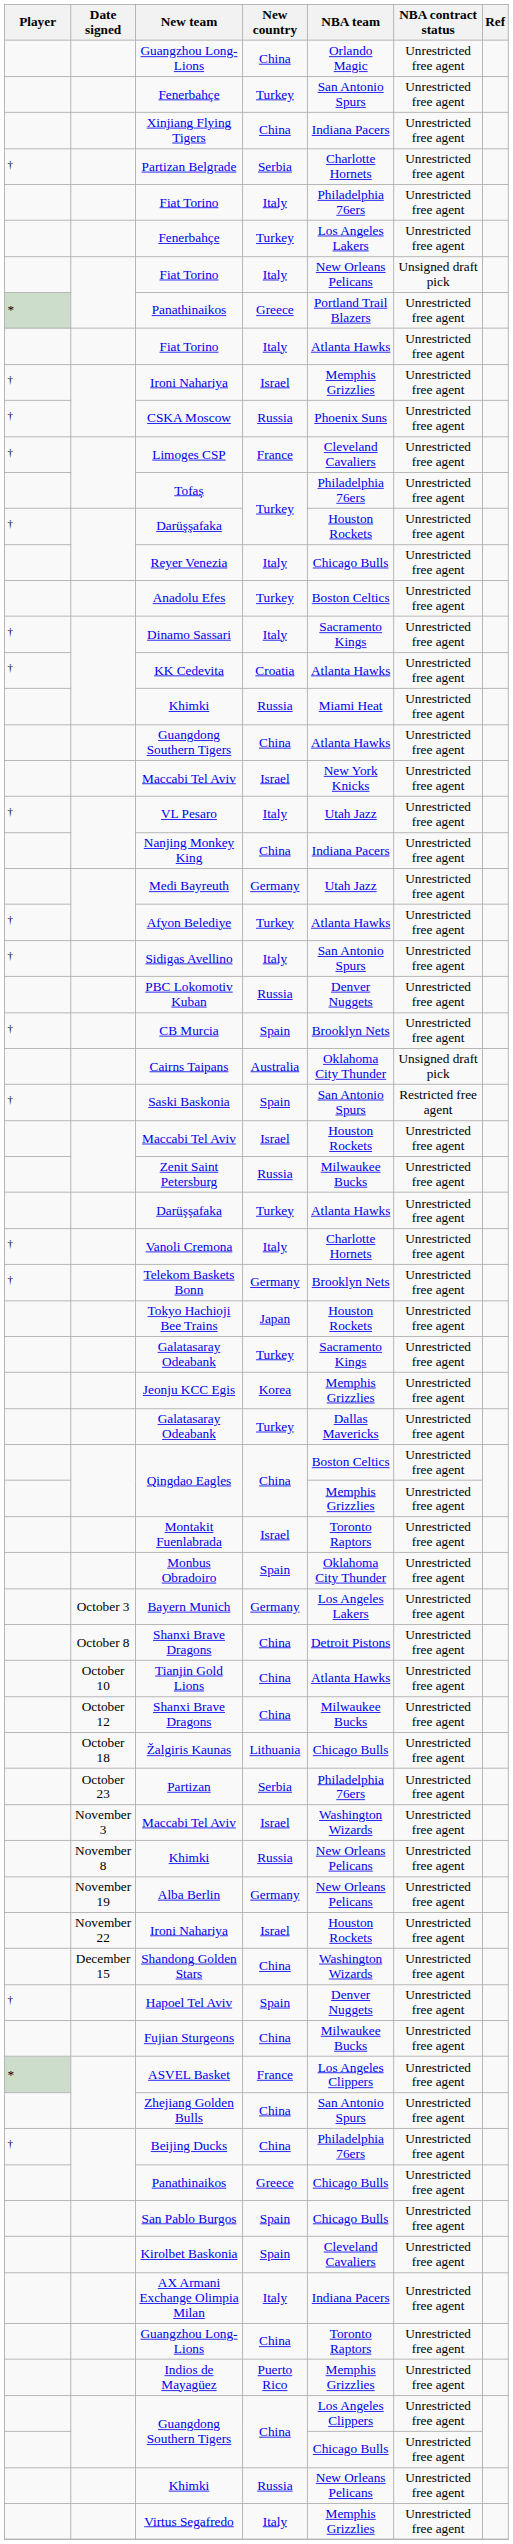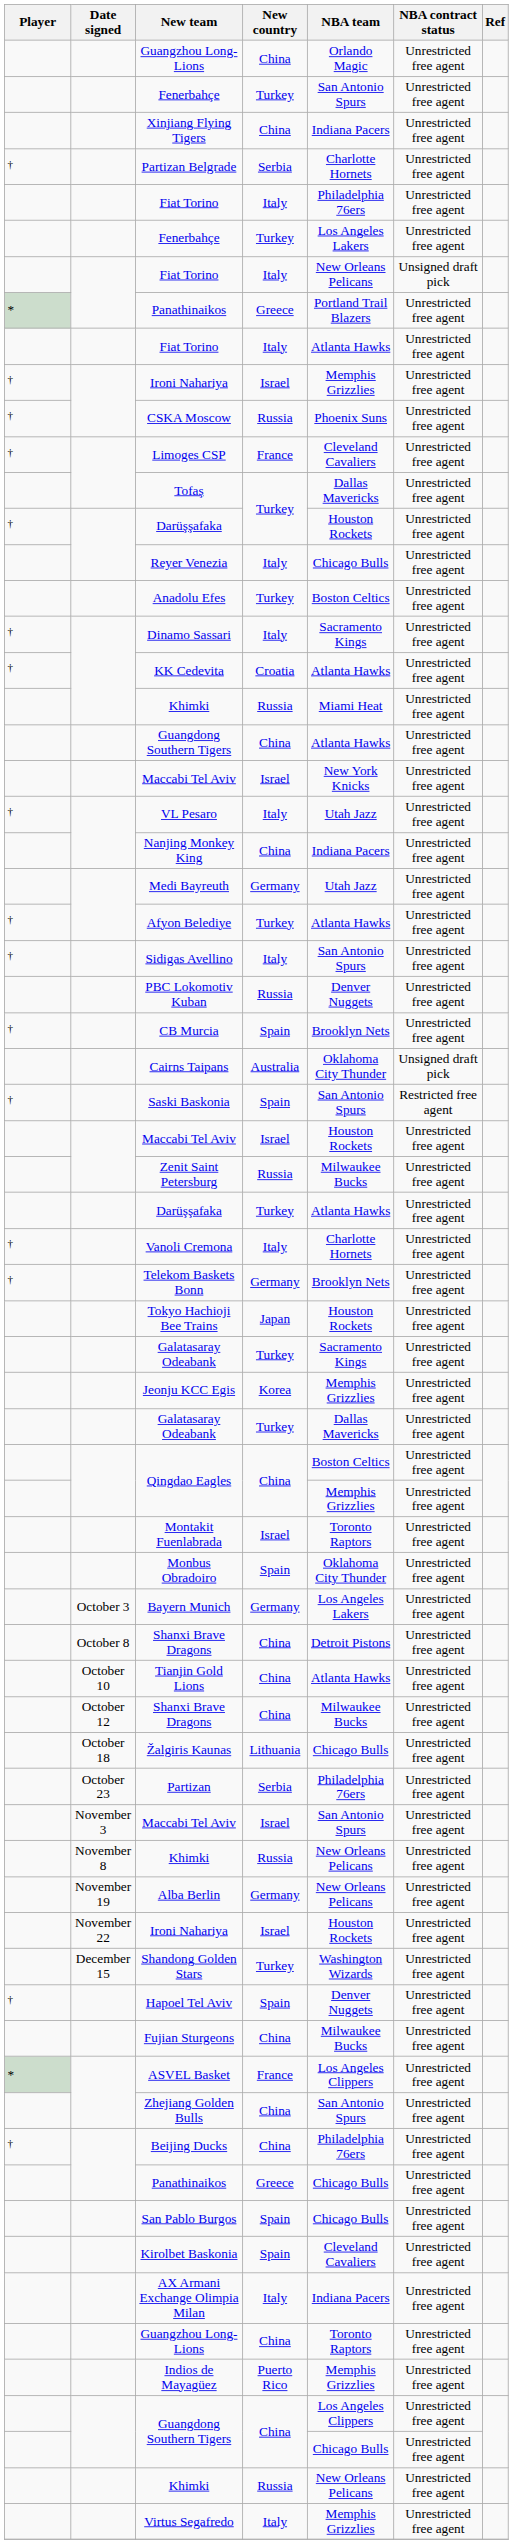 <table class="wikitable sortable" style="text-align:left">
 <tr>
 <th style="width:160px">Player</th>
 <th style="width:80px">Date signed</th>
 <th style="width:220px">New team</th>
 <th style="width:100px">New country</th>
 <th style="width:150px">NBA team</th>
 <th style="width:160px">NBA contract status</th>
 <th class="unsortable">Ref</th>
 </tr>
 <tr>
 <td align=left></td>
 <td align=center></td>
 <td align=center><a href='#'>Guangzhou Long-Lions</a></td>
 <td align=center><a href='#'>China</a></td>
 <td align=center><a href='#'>Orlando Magic</a></td>
 <td align=center>Unrestricted free agent</td>
 <td align=center></td>
 </tr>
 <tr>
 <td align=left></td>
 <td align=center></td>
 <td align=center><a href='#'>Fenerbahçe</a></td>
 <td align=center><a href='#'>Turkey</a></td>
 <td align=center><a href='#'>San Antonio Spurs</a></td>
 <td align=center>Unrestricted free agent</td>
 <td align=center></td>
 </tr>
 <tr>
 <td align=left></td>
 <td align=center></td>
 <td align=center><a href='#'>Xinjiang Flying Tigers</a></td>
 <td align=center><a href='#'>China</a></td>
 <td align=center><a href='#'>Indiana Pacers</a></td>
 <td align=center>Unrestricted free agent</td>
 <td align=center></td>
 </tr>
 <tr>
 <td align=left><sup>†</sup></td>
 <td align=center></td>
 <td align=center><a href='#'>Partizan Belgrade</a></td>
 <td align=center><a href='#'>Serbia</a></td>
 <td align=center><a href='#'>Charlotte Hornets</a></td>
 <td align=center>Unrestricted free agent</td>
 <td align=center></td>
 </tr>
 <tr>
 <td align=left></td>
 <td align=center></td>
 <td align=center><a href='#'>Fiat Torino</a></td>
 <td align=center><a href='#'>Italy</a></td>
 <td align=center><a href='#'>Philadelphia 76ers</a></td>
 <td align=center>Unrestricted free agent</td>
 <td align=center></td>
 </tr>
 <tr>
 <td align=left></td>
 <td align=center></td>
 <td align=center><a href='#'>Fenerbahçe</a></td>
 <td align=center><a href='#'>Turkey</a></td>
 <td align=center><a href='#'>Los Angeles Lakers</a></td>
 <td align=center>Unrestricted free agent</td>
 <td align=center></td>
 </tr>
 <tr>
 <td align=left></td>
 <td rowspan=2 align=center></td>
 <td align=center><a href='#'>Fiat Torino</a></td>
 <td align=center><a href='#'>Italy</a></td>
 <td align=center><a href='#'>New Orleans Pelicans</a></td>
 <td align=center>Unsigned draft pick</td>
 <td align=center></td>
 </tr>
 <tr>
 <td style="width=20px; background:#cdc;">*</td>
 <td align=center><a href='#'>Panathinaikos</a></td>
 <td align=center><a href='#'>Greece</a></td>
 <td align=center><a href='#'>Portland Trail Blazers</a></td>
 <td align=center>Unrestricted free agent</td>
 <td align=center></td>
 </tr>
 <tr>
 <td align=left></td>
 <td align=center></td>
 <td align=center><a href='#'>Fiat Torino</a></td>
 <td align=center><a href='#'>Italy</a></td>
 <td align=center><a href='#'>Atlanta Hawks</a></td>
 <td align=center>Unrestricted free agent</td>
 <td align=center></td>
 </tr>
 <tr>
 <td align=left><sup>†</sup></td>
 <td rowspan=2 align=center></td>
 <td align=center><a href='#'>Ironi Nahariya</a></td>
 <td align=center><a href='#'>Israel</a></td>
 <td align=center><a href='#'>Memphis Grizzlies</a></td>
 <td align=center>Unrestricted free agent</td>
 <td align=center></td>
 </tr>
 <tr>
 <td align="left"><sup>†</sup></td>
 <td align="center"><a href='#'>CSKA Moscow</a></td>
 <td align="center"><a href='#'>Russia</a></td>
 <td align="center"><a href='#'>Phoenix Suns</a></td>
 <td align="center">Unrestricted free agent</td>
 <td align="center"></td>
 </tr>
 <tr>
 <td align=left><sup>†</sup></td>
 <td rowspan=2 align=center></td>
 <td align=center><a href='#'>Limoges CSP</a></td>
 <td align=center><a href='#'>France</a></td>
 <td align=center><a href='#'>Cleveland Cavaliers</a></td>
 <td align=center>Unrestricted free agent</td>
 <td align=center></td>
 </tr>
 <tr>
 <td align=left></td>
 <td align=center><a href='#'>Tofaş</a></td>
 <td rowspan=2 align=center><a href='#'>Turkey</a></td>
-<td align=center><a href='#'>Philadelphia 76ers</a></td>
+<td align=center><a href='#'>Dallas Mavericks</a></td>
 <td align=center>Unrestricted free agent</td>
 <td align=center></td>
 </tr>
 <tr>
 <td align=left><sup>†</sup></td>
 <td rowspan=2 align=center></td>
 <td align=center><a href='#'>Darüşşafaka</a></td>
 <td align=center><a href='#'>Houston Rockets</a></td>
 <td align=center>Unrestricted free agent</td>
 <td align=center></td>
 </tr>
 <tr>
 <td align=left></td>
 <td align=center><a href='#'>Reyer Venezia</a></td>
 <td align=center><a href='#'>Italy</a></td>
 <td align=center><a href='#'>Chicago Bulls</a></td>
 <td align=center>Unrestricted free agent</td>
 <td align=center></td>
 </tr>
 <tr>
 <td align=left></td>
 <td align=center></td>
 <td align=center><a href='#'>Anadolu Efes</a></td>
 <td align=center><a href='#'>Turkey</a></td>
 <td align=center><a href='#'>Boston Celtics</a></td>
 <td align=center>Unrestricted free agent</td>
 <td align=center></td>
 </tr>
 <tr>
 <td align=left><sup>†</sup></td>
 <td rowspan=3 align=center></td>
 <td align=center><a href='#'>Dinamo Sassari</a></td>
 <td align=center><a href='#'>Italy</a></td>
 <td align=center><a href='#'>Sacramento Kings</a></td>
 <td align=center>Unrestricted free agent</td>
 <td align=center></td>
 </tr>
 <tr>
 <td align=left><sup>†</sup></td>
 <td align=center><a href='#'>KK Cedevita</a></td>
 <td align=center><a href='#'>Croatia</a></td>
 <td align=center><a href='#'>Atlanta Hawks</a></td>
 <td align=center>Unrestricted free agent</td>
 <td align=center></td>
 </tr>
 <tr>
 <td align=left></td>
 <td align=center><a href='#'>Khimki</a></td>
 <td align=center><a href='#'>Russia</a></td>
 <td align=center><a href='#'>Miami Heat</a></td>
 <td align=center>Unrestricted free agent</td>
 <td align=center></td>
 </tr>
 <tr>
 <td align=left></td>
 <td align=center></td>
 <td align=center><a href='#'>Guangdong Southern Tigers</a></td>
 <td align=center><a href='#'>China</a></td>
 <td align=center><a href='#'>Atlanta Hawks</a></td>
 <td align=center>Unrestricted free agent</td>
 <td align=center></td>
 </tr>
 <tr>
 <td align=left></td>
 <td align=center></td>
 <td align=center><a href='#'>Maccabi Tel Aviv</a></td>
 <td align=center><a href='#'>Israel</a></td>
 <td align=center><a href='#'>New York Knicks</a></td>
 <td align=center>Unrestricted free agent</td>
 <td align=center></td>
 </tr>
 <tr>
 <td align=left><sup>†</sup></td>
 <td rowspan=2 align=center></td>
 <td align=center><a href='#'>VL Pesaro</a></td>
 <td align=center><a href='#'>Italy</a></td>
 <td align=center><a href='#'>Utah Jazz</a></td>
 <td align=center>Unrestricted free agent</td>
 <td align=center></td>
 </tr>
 <tr>
 <td align=left></td>
 <td align=center><a href='#'>Nanjing Monkey King</a></td>
 <td align=center><a href='#'>China</a></td>
 <td align=center><a href='#'>Indiana Pacers</a></td>
 <td align=center>Unrestricted free agent</td>
 <td align=center></td>
 </tr>
 <tr>
 <td align=left></td>
 <td rowspan=2 align=center></td>
 <td align=center><a href='#'>Medi Bayreuth</a></td>
 <td align=center><a href='#'>Germany</a></td>
 <td align=center><a href='#'>Utah Jazz</a></td>
 <td align=center>Unrestricted free agent</td>
 <td align=center></td>
 </tr>
 <tr>
 <td align=left><sup>†</sup></td>
 <td align=center><a href='#'>Afyon Belediye</a></td>
 <td align=center><a href='#'>Turkey</a></td>
 <td align=center><a href='#'>Atlanta Hawks</a></td>
 <td align=center>Unrestricted free agent</td>
 <td align=center></td>
 </tr>
 <tr>
 <td align=left><sup>†</sup></td>
 <td align=center></td>
 <td align=center><a href='#'>Sidigas Avellino</a></td>
 <td align=center><a href='#'>Italy</a></td>
 <td align=center><a href='#'>San Antonio Spurs</a></td>
 <td align=center>Unrestricted free agent</td>
 <td align=center></td>
 </tr>
 <tr>
 <td align=left></td>
 <td align=center></td>
 <td align=center><a href='#'>PBC Lokomotiv Kuban</a></td>
 <td align=center><a href='#'>Russia</a></td>
 <td align=center><a href='#'>Denver Nuggets</a></td>
 <td align=center>Unrestricted free agent</td>
 <td align=center></td>
 </tr>
 <tr>
 <td align=left><sup>†</sup></td>
 <td align=center></td>
 <td align=center><a href='#'>CB Murcia</a></td>
 <td align=center><a href='#'>Spain</a></td>
 <td align=center><a href='#'>Brooklyn Nets</a></td>
 <td align=center>Unrestricted free agent</td>
 <td align=center></td>
 </tr>
 <tr>
 <td align=left></td>
 <td align=center></td>
 <td align=center><a href='#'>Cairns Taipans</a></td>
 <td align=center><a href='#'>Australia</a></td>
 <td align=center><a href='#'>Oklahoma City Thunder</a></td>
 <td align=center>Unsigned draft pick</td>
 <td align=center></td>
 </tr>
 <tr>
 <td align=left><sup>†</sup></td>
 <td align=center></td>
 <td align=center><a href='#'>Saski Baskonia</a></td>
 <td align=center><a href='#'>Spain</a></td>
 <td align=center><a href='#'>San Antonio Spurs</a></td>
 <td align=center>Restricted free agent</td>
 <td align=center></td>
 </tr>
 <tr>
 <td align=left></td>
 <td rowspan=2 align=center></td>
 <td align=center><a href='#'>Maccabi Tel Aviv</a></td>
 <td align=center><a href='#'>Israel</a></td>
 <td align=center><a href='#'>Houston Rockets</a></td>
 <td align=center>Unrestricted free agent</td>
 <td align=center></td>
 </tr>
 <tr>
 <td align=left></td>
 <td align=center><a href='#'>Zenit Saint Petersburg</a></td>
 <td align=center><a href='#'>Russia</a></td>
 <td align=center><a href='#'>Milwaukee Bucks</a></td>
 <td align=center>Unrestricted free agent</td>
 <td align=center></td>
 </tr>
 <tr>
 <td align=left></td>
 <td align=center></td>
 <td align=center><a href='#'>Darüşşafaka</a></td>
 <td align=center><a href='#'>Turkey</a></td>
 <td align=center><a href='#'>Atlanta Hawks</a></td>
 <td align=center>Unrestricted free agent</td>
 <td align=center></td>
 </tr>
 <tr>
 <td align=left><sup>†</sup></td>
 <td align=center></td>
 <td align=center><a href='#'>Vanoli Cremona</a></td>
 <td align=center><a href='#'>Italy</a></td>
 <td align=center><a href='#'>Charlotte Hornets</a></td>
 <td align=center>Unrestricted free agent</td>
 <td align=center></td>
 </tr>
 <tr>
 <td align=left><sup>†</sup></td>
 <td align=center></td>
 <td align=center><a href='#'>Telekom Baskets Bonn</a></td>
 <td align=center><a href='#'>Germany</a></td>
 <td align=center><a href='#'>Brooklyn Nets</a></td>
 <td align=center>Unrestricted free agent</td>
 <td align=center></td>
 </tr>
 <tr>
 <td align=left></td>
 <td align=center></td>
 <td align=center><a href='#'>Tokyo Hachioji Bee Trains</a></td>
 <td align=center><a href='#'>Japan</a></td>
 <td align=center><a href='#'>Houston Rockets</a></td>
 <td align=center>Unrestricted free agent</td>
 <td align=center></td>
 </tr>
 <tr>
 <td align=left></td>
 <td align=center></td>
 <td align=center><a href='#'>Galatasaray Odeabank</a></td>
 <td align=center><a href='#'>Turkey</a></td>
 <td align=center><a href='#'>Sacramento Kings</a></td>
 <td align=center>Unrestricted free agent</td>
 <td align=center></td>
 </tr>
 <tr>
 <td align=left></td>
 <td align=center></td>
 <td align=center><a href='#'>Jeonju KCC Egis</a></td>
 <td align=center><a href='#'>Korea</a></td>
 <td align=center><a href='#'>Memphis Grizzlies</a></td>
 <td align=center>Unrestricted free agent</td>
 <td align=center></td>
 </tr>
 <tr>
 <td align=left></td>
 <td align=center></td>
 <td align=center><a href='#'>Galatasaray Odeabank</a></td>
 <td align=center><a href='#'>Turkey</a></td>
 <td align=center><a href='#'>Dallas Mavericks</a></td>
 <td align=center>Unrestricted free agent</td>
 <td align=center></td>
 </tr>
 <tr>
 <td align=left></td>
 <td rowspan=2 align=center></td>
 <td rowspan=2 align=center><a href='#'>Qingdao Eagles</a></td>
 <td rowspan=2 align=center><a href='#'>China</a></td>
 <td align=center><a href='#'>Boston Celtics</a></td>
 <td align=center>Unrestricted free agent</td>
 <td rowspan=2 align=center></td>
 </tr>
 <tr>
 <td align=left></td>
 <td align=center><a href='#'>Memphis Grizzlies</a></td>
 <td align=center>Unrestricted free agent</td>
 </tr>
 <tr>
 <td align=left></td>
 <td align=center></td>
 <td align=center><a href='#'>Montakit Fuenlabrada</a></td>
 <td align=center><a href='#'>Israel</a></td>
 <td align=center><a href='#'>Toronto Raptors</a></td>
 <td align=center>Unrestricted free agent</td>
 <td align=center></td>
 </tr>
 <tr>
 <td align=left></td>
 <td align=center></td>
 <td align=center><a href='#'>Monbus Obradoiro</a></td>
 <td align=center><a href='#'>Spain</a></td>
 <td align=center><a href='#'>Oklahoma City Thunder</a></td>
 <td align=center>Unrestricted free agent</td>
 <td align=center></td>
 </tr>
 <tr>
 <td align=left></td>
 <td align=center>October 3</td>
 <td align=center><a href='#'>Bayern Munich</a></td>
 <td align=center><a href='#'>Germany</a></td>
 <td align=center><a href='#'>Los Angeles Lakers</a></td>
 <td align=center>Unrestricted free agent</td>
 <td align=center></td>
 </tr>
 <tr>
 <td align=left></td>
 <td align=center>October 8</td>
 <td align=center><a href='#'>Shanxi Brave Dragons</a></td>
 <td align=center><a href='#'>China</a></td>
 <td align=center><a href='#'>Detroit Pistons</a></td>
 <td align=center>Unrestricted free agent</td>
 <td align=center></td>
 </tr>
 <tr>
 <td align=left></td>
 <td align=center>October 10</td>
 <td align=center><a href='#'>Tianjin Gold Lions</a></td>
 <td align=center><a href='#'>China</a></td>
 <td align=center><a href='#'>Atlanta Hawks</a></td>
 <td align=center>Unrestricted free agent</td>
 <td align=center></td>
 </tr>
 <tr>
 <td align=left></td>
 <td align=center>October 12</td>
 <td align=center><a href='#'>Shanxi Brave Dragons</a></td>
 <td align=center><a href='#'>China</a></td>
 <td align=center><a href='#'>Milwaukee Bucks</a></td>
 <td align=center>Unrestricted free agent</td>
 <td align=center></td>
 </tr>
 <tr>
 <td align=left></td>
 <td align=center>October 18</td>
 <td align=center><a href='#'>Žalgiris Kaunas</a></td>
 <td align=center><a href='#'>Lithuania</a></td>
 <td align=center><a href='#'>Chicago Bulls</a></td>
 <td align=center>Unrestricted free agent</td>
 <td align=center></td>
 </tr>
 <tr>
 <td align=left></td>
 <td align=center>October 23</td>
 <td align=center><a href='#'>Partizan</a></td>
 <td align=center><a href='#'>Serbia</a></td>
 <td align=center><a href='#'>Philadelphia 76ers</a></td>
 <td align=center>Unrestricted free agent</td>
 <td align=center></td>
 </tr>
 <tr>
 <td align=left></td>
 <td align=center>November 3</td>
 <td align=center><a href='#'>Maccabi Tel Aviv</a></td>
 <td align=center><a href='#'>Israel</a></td>
-<td align=center><a href='#'>Washington Wizards</a></td>
+<td align=center><a href='#'>San Antonio Spurs</a></td>
 <td align=center>Unrestricted free agent</td>
 <td align=center></td>
 </tr>
 <tr>
 <td align=left></td>
 <td align=center>November 8</td>
 <td align=center><a href='#'>Khimki</a></td>
 <td align=center><a href='#'>Russia</a></td>
 <td align=center><a href='#'>New Orleans Pelicans</a></td>
 <td align=center>Unrestricted free agent</td>
 <td align=center></td>
 </tr>
 <tr>
 <td align=left></td>
 <td align=center>November 19</td>
 <td align=center><a href='#'>Alba Berlin</a></td>
 <td align=center><a href='#'>Germany</a></td>
 <td align=center><a href='#'>New Orleans Pelicans</a></td>
 <td align=center>Unrestricted free agent</td>
 <td align=center></td>
 </tr>
 <tr>
 <td align=left></td>
 <td align=center>November 22</td>
 <td align=center><a href='#'>Ironi Nahariya</a></td>
 <td align=center><a href='#'>Israel</a></td>
 <td align=center><a href='#'>Houston Rockets</a></td>
 <td align=center>Unrestricted free agent</td>
 <td align=center></td>
 </tr>
 <tr>
 <td align=left></td>
 <td align=center>December 15</td>
 <td align=center><a href='#'>Shandong Golden Stars</a></td>
-<td align=center><a href='#'>China</a></td>
+<td align=center><a href='#'>Turkey</a></td>
 <td align=center><a href='#'>Washington Wizards</a></td>
 <td align=center>Unrestricted free agent</td>
 <td align=center></td>
 </tr>
 <tr>
 <td align=left><sup>†</sup></td>
 <td align=center></td>
 <td align=center><a href='#'>Hapoel Tel Aviv</a></td>
 <td align=center><a href='#'>Spain</a></td>
 <td align=center><a href='#'>Denver Nuggets</a></td>
 <td align=center>Unrestricted free agent</td>
 <td align=center></td>
 </tr>
 <tr>
 <td align=left></td>
 <td align=center></td>
 <td align=center><a href='#'>Fujian Sturgeons</a></td>
 <td align=center><a href='#'>China</a></td>
 <td align=center><a href='#'>Milwaukee Bucks</a></td>
 <td align=center>Unrestricted free agent</td>
 <td align=center></td>
 </tr>
 <tr>
 <td style="width=20px; background:#cdc;">*</td>
 <td rowspan=2 align=center></td>
 <td align=center><a href='#'>ASVEL Basket</a></td>
 <td align=center><a href='#'>France</a></td>
 <td align=center><a href='#'>Los Angeles Clippers</a></td>
 <td align=center>Unrestricted free agent</td>
 <td align=center></td>
 </tr>
 <tr>
 <td align=left></td>
 <td align=center><a href='#'>Zhejiang Golden Bulls</a></td>
 <td align=center><a href='#'>China</a></td>
 <td align=center><a href='#'>San Antonio Spurs</a></td>
 <td align=center>Unrestricted free agent</td>
 <td align=center></td>
 </tr>
 <tr>
 <td align=left><sup>†</sup></td>
 <td rowspan=2 align=center></td>
 <td align=center><a href='#'>Beijing Ducks</a></td>
 <td align=center><a href='#'>China</a></td>
 <td align=center><a href='#'>Philadelphia 76ers</a></td>
 <td align=center>Unrestricted free agent</td>
 <td align=center></td>
 </tr>
 <tr>
 <td align=left></td>
 <td align=center><a href='#'>Panathinaikos</a></td>
 <td align=center><a href='#'>Greece</a></td>
 <td align=center><a href='#'>Chicago Bulls</a></td>
 <td align=center>Unrestricted free agent</td>
 <td align=center></td>
 </tr>
 <tr>
 <td align=left></td>
 <td align=center></td>
 <td align=center><a href='#'>San Pablo Burgos</a></td>
 <td align=center><a href='#'>Spain</a></td>
 <td align=center><a href='#'>Chicago Bulls</a></td>
 <td align=center>Unrestricted free agent</td>
 <td align=center></td>
 </tr>
 <tr>
 <td align=left></td>
 <td align=center></td>
 <td align=center><a href='#'>Kirolbet Baskonia</a></td>
 <td align=center><a href='#'>Spain</a></td>
 <td align=center><a href='#'>Cleveland Cavaliers</a></td>
 <td align=center>Unrestricted free agent</td>
 <td align=center></td>
 </tr>
 <tr>
 <td align=left></td>
 <td align=center></td>
 <td align=center><a href='#'>AX Armani Exchange Olimpia Milan</a></td>
 <td align=center><a href='#'>Italy</a></td>
 <td align=center><a href='#'>Indiana Pacers</a></td>
 <td align=center>Unrestricted free agent</td>
 <td align=center></td>
 </tr>
 <tr>
 <td align=left></td>
 <td align=center></td>
 <td align=center><a href='#'>Guangzhou Long-Lions</a></td>
 <td align=center><a href='#'>China</a></td>
 <td align=center><a href='#'>Toronto Raptors</a></td>
 <td align=center>Unrestricted free agent</td>
 <td align=center></td>
 </tr>
 <tr>
 <td align=left></td>
 <td align=center></td>
 <td align=center><a href='#'>Indios de Mayagüez</a></td>
 <td align=center><a href='#'>Puerto Rico</a></td>
 <td align=center><a href='#'>Memphis Grizzlies</a></td>
 <td align=center>Unrestricted free agent</td>
 <td align=center></td>
 </tr>
 <tr>
 <td align=left></td>
 <td rowspan=2 align=center></td>
 <td rowspan=2 align=center><a href='#'>Guangdong Southern Tigers</a></td>
 <td rowspan=2 align=center><a href='#'>China</a></td>
 <td align=center><a href='#'>Los Angeles Clippers</a></td>
 <td align=center>Unrestricted free agent</td>
 <td rowspan=2 align=center></td>
 </tr>
 <tr>
 <td align=left></td>
 <td align=center><a href='#'>Chicago Bulls</a></td>
 <td align=center>Unrestricted free agent</td>
 </tr>
 <tr>
 <td align=left></td>
 <td align=center></td>
 <td align=center><a href='#'>Khimki</a></td>
 <td align=center><a href='#'>Russia</a></td>
 <td align=center><a href='#'>New Orleans Pelicans</a></td>
 <td align=center>Unrestricted free agent</td>
 <td align=center></td>
 </tr>
 <tr>
 <td align=left></td>
 <td align=center></td>
 <td align=center><a href='#'>Virtus Segafredo</a></td>
 <td align=center><a href='#'>Italy</a></td>
 <td align=center><a href='#'>Memphis Grizzlies</a></td>
 <td align=center>Unrestricted free agent</td>
 <td align=center></td>
 </tr>
 <tr>
 </tr>
 </table>
